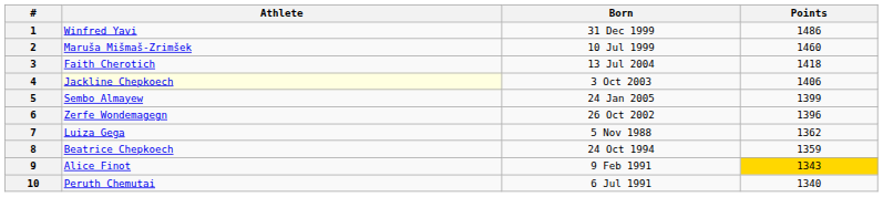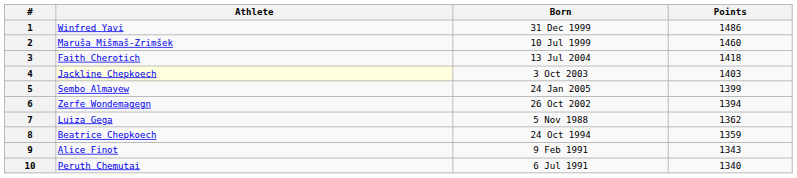 <table class="wikitable" width=80% style="font-size:90%; text-align:center;">
 <tr>
 <th>#</th>
 <th>Athlete</th>
 <th>Born</th>
 <th>Points</th>
 </tr>
 <tr>
 <th>1</th>
 <td align=left> <a href='#'>Winfred Yavi</a></td>
 <td>31 Dec 1999</td>
 <td>1486</td>
 </tr>
 <tr>
 <th>2</th>
 <td align=left> <a href='#'>Maruša Mišmaš-Zrimšek</a></td>
 <td>10 Jul 1999</td>
 <td>1460</td>
 </tr>
 <tr>
 <th>3</th>
 <td align=left> <a href='#'>Faith Cherotich</a></td>
 <td>13 Jul 2004</td>
 <td>1418</td>
 </tr>
 <tr>
 <th>4</th>
 <td align=left style="background: lightyellow;"> <a href='#'>Jackline Chepkoech</a></td>
 <td>3 Oct 2003</td>
-<td>1406</td>
+<td>1403</td>
 </tr>
 <tr>
 <th>5</th>
 <td align=left> <a href='#'>Sembo Almayew</a></td>
 <td>24 Jan 2005</td>
 <td>1399</td>
 </tr>
 <tr>
 <th>6</th>
 <td align=left> <a href='#'>Zerfe Wondemagegn</a></td>
 <td>26 Oct 2002</td>
-<td>1396</td>
+<td>1394</td>
 </tr>
 <tr>
 <th>7</th>
 <td align=left> <a href='#'>Luiza Gega</a></td>
 <td>5 Nov 1988</td>
 <td>1362</td>
 </tr>
 <tr>
 <th>8</th>
 <td align=left> <a href='#'>Beatrice Chepkoech</a></td>
 <td>24 Oct 1994</td>
 <td>1359</td>
 </tr>
 <tr>
 <th>9</th>
 <td align=left> <a href='#'>Alice Finot</a></td>
 <td>9 Feb 1991</td>
-<td style="background: gold;">1343</td>
+<td>1343</td>
 </tr>
 <tr>
 <th>10</th>
 <td align=left> <a href='#'>Peruth Chemutai</a></td>
 <td>6 Jul 1991</td>
 <td>1340</td>
 </tr>
 </table>
